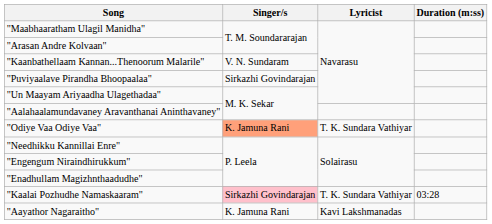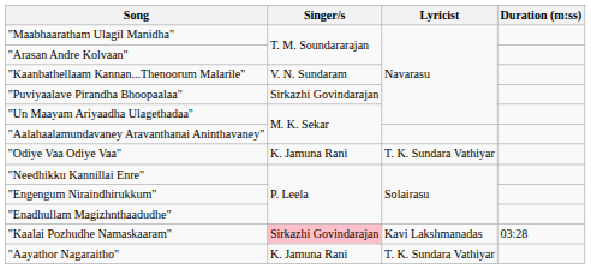 <table class="wikitable" style="font-size:95%;">
 <tr>
 <th>Song</th>
 <th>Singer/s</th>
 <th>Lyricist</th>
 <th>Duration (m:ss)</th>
 </tr>
 <tr>
 <td>"Maabhaaratham Ulagil Manidha"</td>
 <td rowspan=2>T. M. Soundararajan</td>
 <td rowspan=5>Navarasu</td>
 <td></td>
 </tr>
 <tr>
 <td>"Arasan Andre Kolvaan"</td>
 <td></td>
 </tr>
 <tr>
 <td>"Kaanbathellaam Kannan...Thenoorum Malarile"</td>
 <td>V. N. Sundaram</td>
 <td></td>
 </tr>
 <tr>
 <td>"Puviyaalave Pirandha Bhoopaalaa"</td>
 <td>Sirkazhi Govindarajan</td>
 <td></td>
 </tr>
 <tr>
 <td>"Un Maayam Ariyaadha Ulagethadaa"</td>
 <td rowspan=2>M. K. Sekar</td>
 <td></td>
 </tr>
 <tr>
 <td>"Aalahaalamundavaney Aravanthanai Aninthavaney"</td>
 <td></td>
 <td></td>
 </tr>
 <tr>
 <td>"Odiye Vaa Odiye Vaa"</td>
-<td style="background: lightsalmon;">K. Jamuna Rani</td>
+<td>K. Jamuna Rani</td>
 <td>T. K. Sundara Vathiyar</td>
 <td></td>
 </tr>
 <tr>
 <td>"Needhikku Kannillai Enre"</td>
 <td rowspan=3>P. Leela</td>
 <td rowspan=3>Solairasu</td>
 <td></td>
 </tr>
 <tr>
 <td>"Engengum Niraindhirukkum"</td>
 <td></td>
 </tr>
 <tr>
 <td>"Enadhullam Magizhnthaadudhe"</td>
 <td></td>
 </tr>
 <tr>
 <td>"Kaalai Pozhudhe Namaskaaram"</td>
 <td style="background: pink;">Sirkazhi Govindarajan</td>
-<td>T. K. Sundara Vathiyar</td>
+<td>Kavi Lakshmanadas</td>
 <td>03:28</td>
 </tr>
 <tr>
 <td>"Aayathor Nagaraitho"</td>
 <td>K. Jamuna Rani</td>
-<td>Kavi Lakshmanadas</td>
+<td>T. K. Sundara Vathiyar</td>
 <td></td>
 </tr>
 </table>
